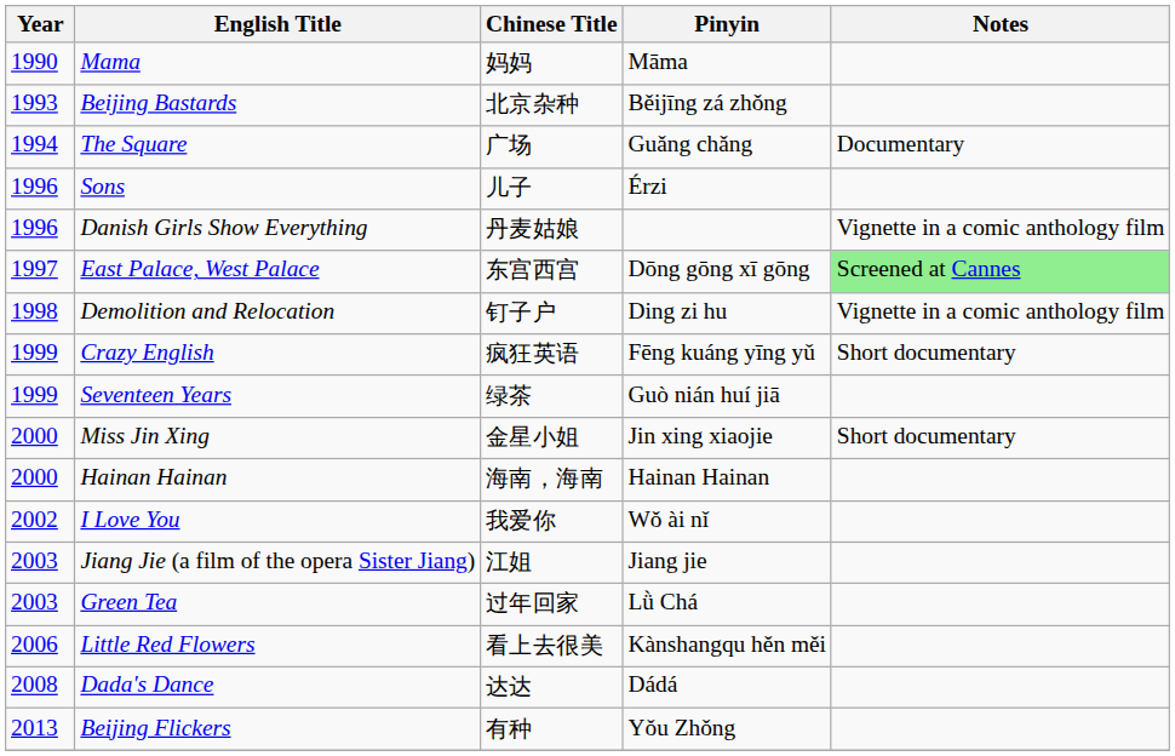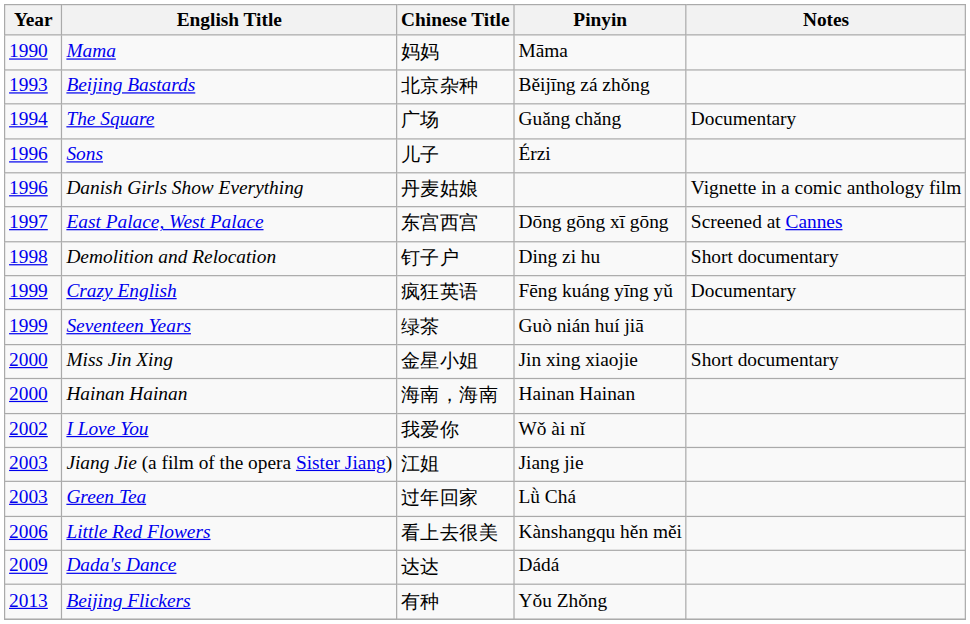 <table class="wikitable">
 <tr>
 <th align="left" valign="top" width="40">Year</th>
 <th align="left" valign="top">English Title</th>
 <th align="left" valign="top">Chinese Title</th>
 <th align="left" valign="top">Pinyin</th>
 <th align="left" valign="top">Notes</th>
 </tr>
 <tr>
 <td align="left" valign="top"><a href='#'>1990</a></td>
 <td align="left" valign="top"><em><a href='#'>Mama</a></em></td>
 <td align="left" valign="top">妈妈</td>
 <td align="left" valign="top">Māma</td>
 <td align="left" valign="top"></td>
 </tr>
 <tr>
 <td align="left" valign="top"><a href='#'>1993</a></td>
 <td align="left" valign="top"><em><a href='#'>Beijing Bastards</a></em></td>
 <td align="left" valign="top">北京杂种</td>
 <td align="left" valign="top">Běijīng zá zhǒng</td>
 <td align="left" valign="top"></td>
 </tr>
 <tr>
 <td align="left" valign="top"><a href='#'>1994</a></td>
 <td align="left" valign="top"><em><a href='#'>The Square</a></em></td>
 <td align="left" valign="top">广场</td>
 <td align="left" valign="top">Guǎng chǎng</td>
 <td align="left" valign="top">Documentary</td>
 </tr>
 <tr>
 <td align="left" valign="top"><a href='#'>1996</a></td>
 <td align="left" valign="top"><em><a href='#'>Sons</a></em></td>
 <td align="left" valign="top">儿子</td>
 <td align="left" valign="top">Érzi</td>
 <td align="left" valign="top"></td>
 </tr>
 <tr>
 <td align="left" valign="top"><a href='#'>1996</a></td>
 <td align="left" valign="top"><em>Danish Girls Show Everything</em></td>
 <td align="left" valign="top">丹麦姑娘</td>
 <td align="left" valign="top"></td>
 <td align="left" valign="top">Vignette in a comic anthology film</td>
 </tr>
 <tr>
 <td align="left" valign="top"><a href='#'>1997</a></td>
 <td align="left" valign="top"><em><a href='#'>East Palace, West Palace</a></em></td>
 <td align="left" valign="top">东宫西宫</td>
 <td align="left" valign="top">Dōng gōng xī gōng</td>
-<td align="left" valign="top" style="background: lightgreen;">Screened at <a href='#'>Cannes</a></td>
+<td align="left" valign="top">Screened at <a href='#'>Cannes</a></td>
 </tr>
 <tr>
 <td align="left" valign="top"><a href='#'>1998</a></td>
 <td align="left" valign="top"><em>Demolition and Relocation</em></td>
 <td align="left" valign="top">钉子户</td>
 <td align="left" valign="top">Ding zi hu</td>
-<td align="left" valign="top">Vignette in a comic anthology film</td>
+<td align="left" valign="top">Short documentary</td>
 </tr>
 <tr>
 <td align="left" valign="top"><a href='#'>1999</a></td>
 <td align="left" valign="top"><em><a href='#'>Crazy English</a></em></td>
 <td align="left" valign="top">疯狂英语</td>
 <td align="left" valign="top">Fēng kuáng yīng yǔ</td>
-<td align="left" valign="top">Short documentary</td>
+<td align="left" valign="top">Documentary</td>
 </tr>
 <tr>
 <td align="left" valign="top"><a href='#'>1999</a></td>
 <td align="left" valign="top"><em><a href='#'>Seventeen Years</a></em></td>
 <td align="left" valign="top">绿茶</td>
 <td align="left" valign="top">Guò nián huí jiā</td>
 <td align="left" valign="top"></td>
 </tr>
 <tr>
 <td align="left" valign="top"><a href='#'>2000</a></td>
 <td align="left" valign="top"><em>Miss Jin Xing</em></td>
 <td align="left" valign="top">金星小姐</td>
 <td align="left" valign="top">Jin xing xiaojie</td>
 <td align="left" valign="top">Short documentary</td>
 </tr>
 <tr>
 <td align="left" valign="top"><a href='#'>2000</a></td>
 <td align="left" valign="top"><em>Hainan Hainan</em></td>
 <td align="left" valign="top">海南，海南</td>
 <td align="left" valign="top">Hainan Hainan</td>
 <td align="left" valign="top"></td>
 </tr>
 <tr>
 <td align="left" valign="top"><a href='#'>2002</a></td>
 <td align="left" valign="top"><em><a href='#'>I Love You</a></em></td>
 <td align="left" valign="top">我爱你</td>
 <td align="left" valign="top">Wǒ ài nǐ</td>
 <td align="left" valign="top"></td>
 </tr>
 <tr>
 <td align="left" valign="top"><a href='#'>2003</a></td>
 <td align="left" valign="top"><em>Jiang Jie</em> (a film of the opera <a href='#'>Sister Jiang</a>)</td>
 <td align="left" valign="top">江姐</td>
 <td align="left" valign="top">Jiang jie</td>
 <td align="left" valign="top"></td>
 </tr>
 <tr>
 <td align="left" valign="top"><a href='#'>2003</a></td>
 <td align="left" valign="top"><em><a href='#'>Green Tea</a></em></td>
 <td align="left" valign="top">过年回家</td>
 <td align="left" valign="top">Lǜ Chá</td>
 <td align="left" valign="top"></td>
 </tr>
 <tr>
 <td align="left" valign="top"><a href='#'>2006</a></td>
 <td align="left" valign="top"><em><a href='#'>Little Red Flowers</a></em></td>
 <td align="left" valign="top">看上去很美</td>
 <td align="left" valign="top">Kànshangqu hěn měi</td>
 <td align="left" valign="top"></td>
 </tr>
 <tr>
-<td align="left" valign="top"><a href='#'>2008</a></td>
+<td align="left" valign="top"><a href='#'>2009</a></td>
 <td align="left" valign="top"><em><a href='#'>Dada's Dance</a></em></td>
 <td align="left" valign="top">达达</td>
 <td align="left" valign="top">Dádá</td>
 <td align="left" valign="top"></td>
 </tr>
 <tr>
 <td align="left" valign="top"><a href='#'>2013</a></td>
 <td align="left" valign="top"><em><a href='#'>Beijing Flickers</a></em></td>
 <td align="left" valign="top">有种</td>
 <td align="left" valign="top">Yǒu Zhǒng</td>
 <td align="left" valign="top"></td>
 </tr>
 <tr>
 </tr>
 </table>
